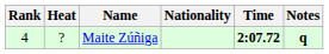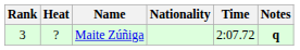 <table class="wikitable sortable" style="text-align:center">
 <tr>
 <th>Rank</th>
 <th>Heat</th>
 <th>Name</th>
 <th>Nationality</th>
 <th>Time</th>
 <th>Notes</th>
 </tr>
 <tr bgcolor=ddffdd>
-<td>4</td>
+<td>3</td>
 <td>?</td>
 <td align=left><a href='#'>Maite Zúñiga</a></td>
 <td align=left></td>
-<td><strong>2:07.72</strong></td>
+<td>2:07.72</td>
 <td><strong>q</strong></td>
 </tr>
 </table>
